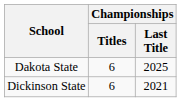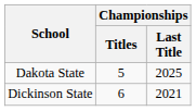 <table class="wikitable sortable" style="text-align:center">
 <tr>
 <th rowspan=2>School</th>
 <th colspan=2>Championships</th>
 </tr>
 <tr>
 <th>Titles</th>
 <th>Last<br>Title</th>
 </tr>
 <tr>
 <td>Dakota State</td>
-<td>6</td>
+<td>5</td>
 <td>2025</td>
 </tr>
 <tr>
 <td>Dickinson State</td>
 <td>6</td>
 <td>2021</td>
 </tr>
 </table>
